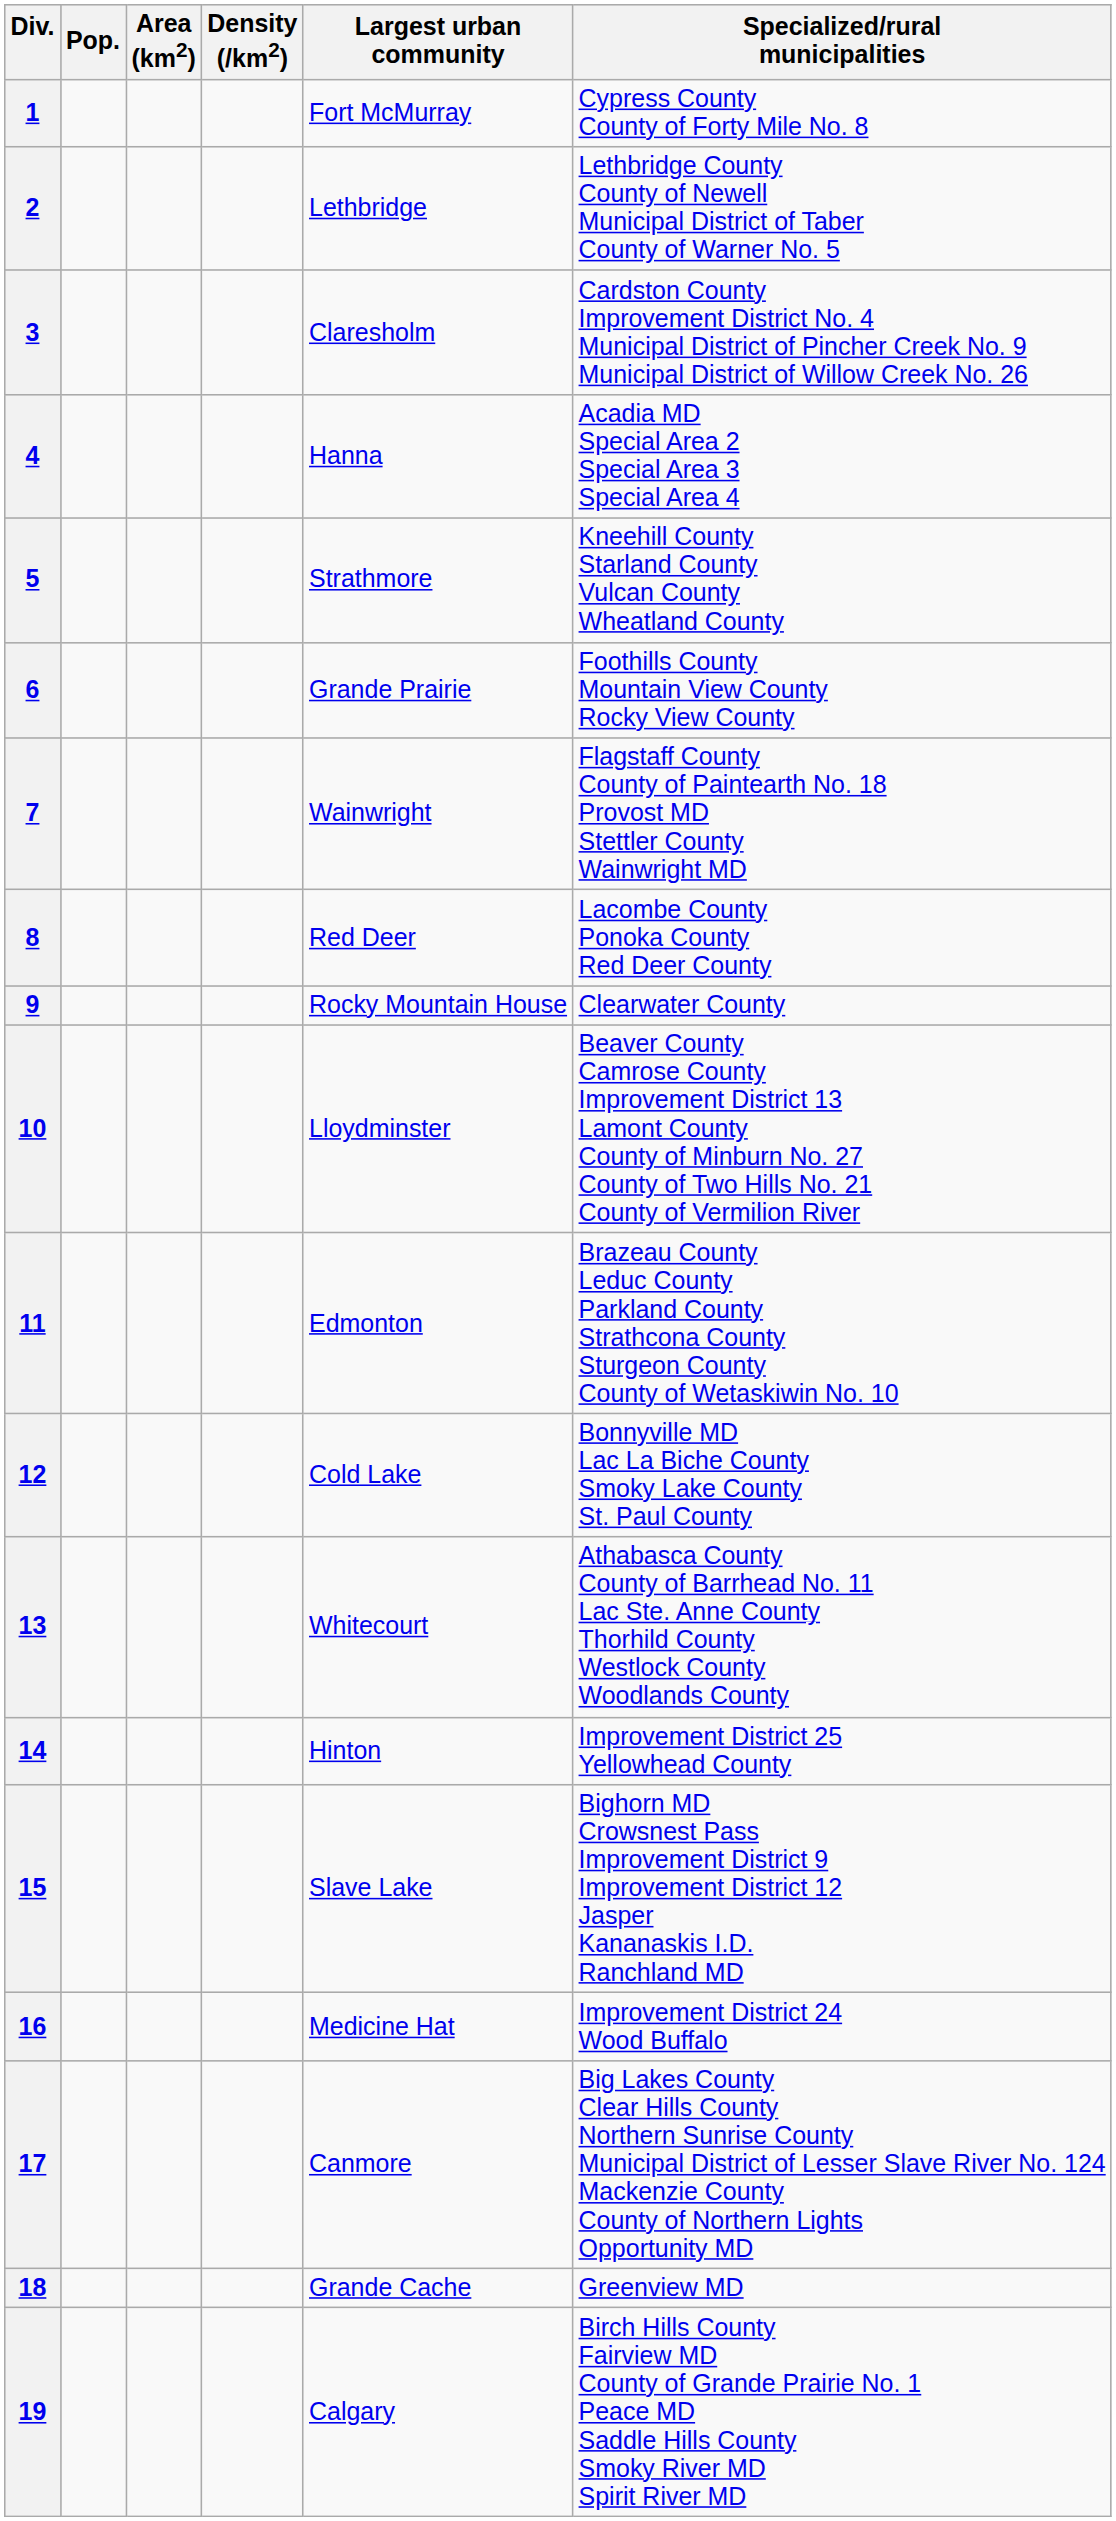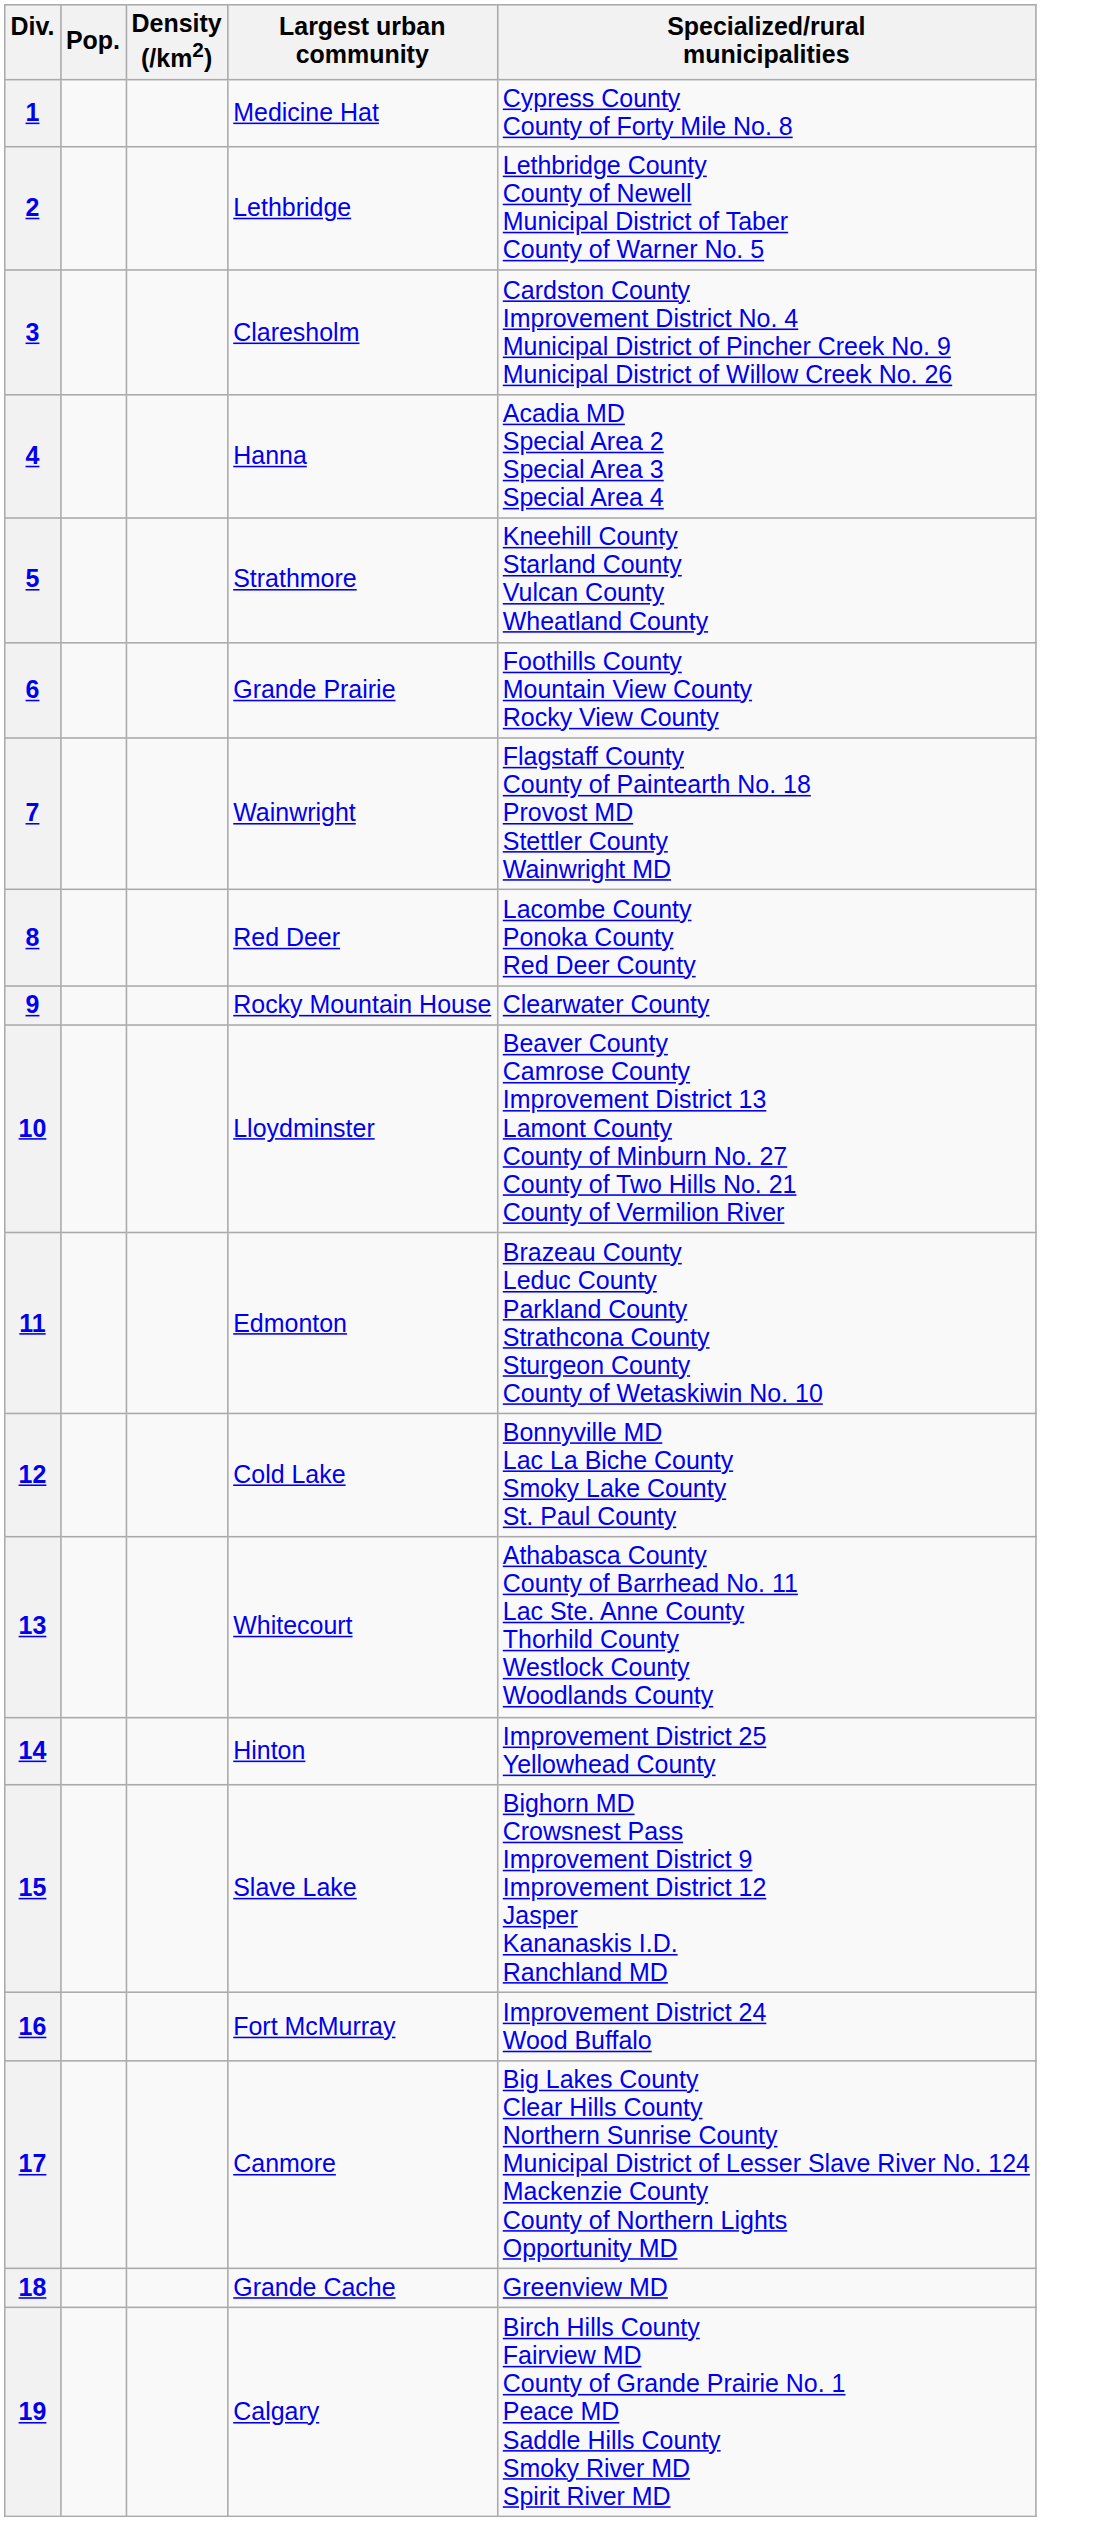 <table class="wikitable sortable">
 <tr>
 <th>Div.<br> </th>
 <th>Pop.</th>
-<th>Area<br>(km<sup>2</sup>)</th>
 <th>Density<br>(/km<sup>2</sup>)<br></th>
 <th class=unsortable>Largest urban<br>community</th>
 <th class=unsortable>Specialized/rural<br>municipalities</th>
 </tr>
 <tr>
 <th><a href='#'>1</a></th>
 <td></td>
 <td></td>
-<td></td>
-<td><a href='#'>Fort McMurray</a></td>
+<td><a href='#'>Medicine Hat</a></td>
 <td><a href='#'>Cypress County</a><br><a href='#'>County of Forty Mile No. 8</a></td>
 </tr>
 <tr>
 <th><a href='#'>2</a></th>
-<td></td>
 <td></td>
 <td></td>
 <td><a href='#'>Lethbridge</a></td>
 <td><a href='#'>Lethbridge County</a><br><a href='#'>County of Newell</a><br><a href='#'>Municipal District of Taber</a><br><a href='#'>County of Warner No. 5</a></td>
 </tr>
 <tr>
 <th><a href='#'>3</a></th>
 <td></td>
 <td></td>
-<td></td>
 <td><a href='#'>Claresholm</a></td>
 <td><a href='#'>Cardston County</a><br><a href='#'>Improvement District No. 4</a><br><a href='#'>Municipal District of Pincher Creek No. 9</a><br><a href='#'>Municipal District of Willow Creek No. 26</a></td>
 </tr>
 <tr>
 <th><a href='#'>4</a></th>
-<td></td>
 <td></td>
 <td></td>
 <td><a href='#'>Hanna</a></td>
 <td><a href='#'>Acadia MD</a><br><a href='#'>Special Area 2</a><br><a href='#'>Special Area 3</a><br><a href='#'>Special Area 4</a></td>
 </tr>
 <tr>
 <th><a href='#'>5</a></th>
 <td></td>
 <td></td>
-<td></td>
 <td><a href='#'>Strathmore</a></td>
 <td><a href='#'>Kneehill County</a><br><a href='#'>Starland County</a><br><a href='#'>Vulcan County</a><br><a href='#'>Wheatland County</a></td>
 </tr>
 <tr>
 <th><a href='#'>6</a></th>
-<td></td>
 <td></td>
 <td></td>
 <td><a href='#'>Grande Prairie</a></td>
 <td><a href='#'>Foothills County</a><br><a href='#'>Mountain View County</a><br><a href='#'>Rocky View County</a></td>
 </tr>
 <tr>
 <th><a href='#'>7</a></th>
 <td></td>
 <td></td>
-<td></td>
 <td><a href='#'>Wainwright</a></td>
 <td><a href='#'>Flagstaff County</a><br><a href='#'>County of Paintearth No. 18</a><br><a href='#'>Provost MD</a><br><a href='#'>Stettler County</a><br><a href='#'>Wainwright MD</a></td>
 </tr>
 <tr>
 <th><a href='#'>8</a></th>
-<td></td>
 <td></td>
 <td></td>
 <td><a href='#'>Red Deer</a></td>
 <td><a href='#'>Lacombe County</a><br><a href='#'>Ponoka County</a><br><a href='#'>Red Deer County</a></td>
 </tr>
 <tr>
 <th><a href='#'>9</a></th>
 <td></td>
 <td></td>
-<td></td>
 <td><a href='#'>Rocky Mountain House</a></td>
 <td><a href='#'>Clearwater County</a></td>
 </tr>
 <tr>
 <th><a href='#'>10</a></th>
-<td></td>
 <td></td>
 <td></td>
 <td><a href='#'>Lloydminster</a></td>
 <td><a href='#'>Beaver County</a><br><a href='#'>Camrose County</a><br><a href='#'>Improvement District 13</a><br><a href='#'>Lamont County</a><br><a href='#'>County of Minburn No. 27</a><br><a href='#'>County of Two Hills No. 21</a><br><a href='#'>County of Vermilion River</a></td>
 </tr>
 <tr>
 <th><a href='#'>11</a></th>
 <td></td>
 <td></td>
-<td></td>
 <td><a href='#'>Edmonton</a></td>
 <td><a href='#'>Brazeau County</a><br><a href='#'>Leduc County</a><br><a href='#'>Parkland County</a><br><a href='#'>Strathcona County</a><br><a href='#'>Sturgeon County</a><br><a href='#'>County of Wetaskiwin No. 10</a></td>
 </tr>
 <tr>
 <th><a href='#'>12</a></th>
-<td></td>
 <td></td>
 <td></td>
 <td><a href='#'>Cold Lake</a></td>
 <td><a href='#'>Bonnyville MD</a><br><a href='#'>Lac La Biche County</a><br><a href='#'>Smoky Lake County</a><br><a href='#'>St. Paul County</a></td>
 </tr>
 <tr>
 <th><a href='#'>13</a></th>
 <td></td>
 <td></td>
-<td></td>
 <td><a href='#'>Whitecourt</a></td>
 <td><a href='#'>Athabasca County</a><br><a href='#'>County of Barrhead No. 11</a><br><a href='#'>Lac Ste. Anne County</a><br><a href='#'>Thorhild County</a><br><a href='#'>Westlock County</a><br><a href='#'>Woodlands County</a></td>
 </tr>
 <tr>
 <th><a href='#'>14</a></th>
-<td></td>
 <td></td>
 <td></td>
 <td><a href='#'>Hinton</a></td>
 <td><a href='#'>Improvement District 25</a><br><a href='#'>Yellowhead County</a></td>
 </tr>
 <tr>
 <th><a href='#'>15</a></th>
 <td></td>
 <td></td>
-<td></td>
 <td><a href='#'>Slave Lake</a></td>
 <td><a href='#'>Bighorn MD</a><br><a href='#'>Crowsnest Pass</a><br><a href='#'>Improvement District 9</a><br><a href='#'>Improvement District 12</a><br><a href='#'>Jasper</a><br><a href='#'>Kananaskis I.D.</a><br><a href='#'>Ranchland MD</a></td>
 </tr>
 <tr>
 <th><a href='#'>16</a></th>
 <td></td>
 <td></td>
-<td></td>
-<td><a href='#'>Medicine Hat</a></td>
+<td><a href='#'>Fort McMurray</a></td>
 <td><a href='#'>Improvement District 24</a><br><a href='#'>Wood Buffalo</a></td>
 </tr>
 <tr>
 <th><a href='#'>17</a></th>
-<td></td>
 <td></td>
 <td></td>
 <td><a href='#'>Canmore</a></td>
 <td><a href='#'>Big Lakes County</a><br><a href='#'>Clear Hills County</a><br><a href='#'>Northern Sunrise County</a><br><a href='#'>Municipal District of Lesser Slave River No. 124</a><br><a href='#'>Mackenzie County</a><br><a href='#'>County of Northern Lights</a><br><a href='#'>Opportunity MD</a></td>
 </tr>
 <tr>
 <th><a href='#'>18</a></th>
 <td></td>
 <td></td>
-<td></td>
 <td><a href='#'>Grande Cache</a></td>
 <td><a href='#'>Greenview MD</a></td>
 </tr>
 <tr>
 <th><a href='#'>19</a></th>
 <td></td>
 <td></td>
-<td></td>
 <td><a href='#'>Calgary</a></td>
 <td><a href='#'>Birch Hills County</a><br><a href='#'>Fairview MD</a><br><a href='#'>County of Grande Prairie No. 1</a><br><a href='#'>Peace MD</a><br><a href='#'>Saddle Hills County</a><br><a href='#'>Smoky River MD</a><br><a href='#'>Spirit River MD</a></td>
 </tr>
 </table>
